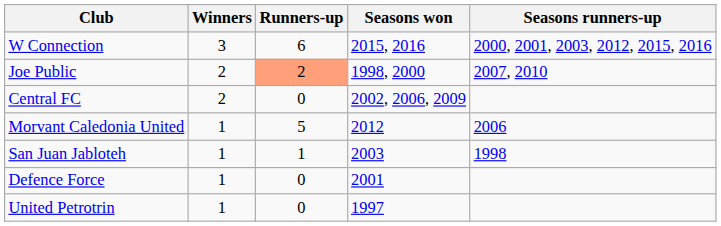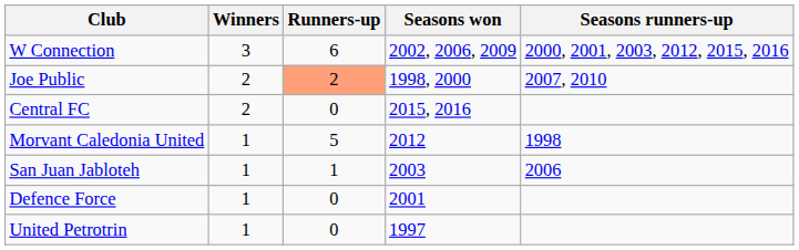 <table class="sortable wikitable" style="font-size:90%;">
 <tr>
 <th>Club</th>
 <th>Winners</th>
 <th>Runners-up</th>
 <th>Seasons won</th>
 <th>Seasons runners-up</th>
 </tr>
 <tr>
 <td> <a href='#'>W Connection</a></td>
 <td style="text-align: center;">3</td>
 <td style="text-align: center;">6</td>
-<td><a href='#'>2015</a>, <a href='#'>2016</a></td>
+<td><a href='#'>2002</a>, <a href='#'>2006</a>, <a href='#'>2009</a></td>
 <td><a href='#'>2000</a>, <a href='#'>2001</a>, <a href='#'>2003</a>, <a href='#'>2012</a>, <a href='#'>2015</a>, <a href='#'>2016</a></td>
 </tr>
 <tr>
 <td> <a href='#'>Joe Public</a></td>
 <td style="text-align: center;">2</td>
 <td style="background: lightsalmon; text-align: center;">2</td>
 <td><a href='#'>1998</a>, <a href='#'>2000</a></td>
 <td><a href='#'>2007</a>, <a href='#'>2010</a></td>
 </tr>
 <tr>
 <td> <a href='#'>Central FC</a></td>
 <td style="text-align: center;">2</td>
 <td style="text-align: center;">0</td>
-<td><a href='#'>2002</a>, <a href='#'>2006</a>, <a href='#'>2009</a></td>
+<td><a href='#'>2015</a>, <a href='#'>2016</a></td>
 <td></td>
 </tr>
 <tr>
 <td> <a href='#'>Morvant Caledonia United</a></td>
 <td style="text-align: center;">1</td>
 <td style="text-align: center;">5</td>
 <td><a href='#'>2012</a></td>
-<td><a href='#'>2006</a></td>
+<td><a href='#'>1998</a></td>
 </tr>
 <tr>
 <td> <a href='#'>San Juan Jabloteh</a></td>
 <td style="text-align: center;">1</td>
 <td style="text-align: center;">1</td>
 <td><a href='#'>2003</a></td>
-<td><a href='#'>1998</a></td>
+<td><a href='#'>2006</a></td>
 </tr>
 <tr>
 <td> <a href='#'>Defence Force</a></td>
 <td style="text-align: center;">1</td>
 <td style="text-align: center;">0</td>
 <td><a href='#'>2001</a></td>
 <td></td>
 </tr>
 <tr>
 <td> <a href='#'>United Petrotrin</a></td>
 <td style="text-align: center;">1</td>
 <td style="text-align: center;">0</td>
 <td><a href='#'>1997</a></td>
 <td></td>
 </tr>
 </table>
